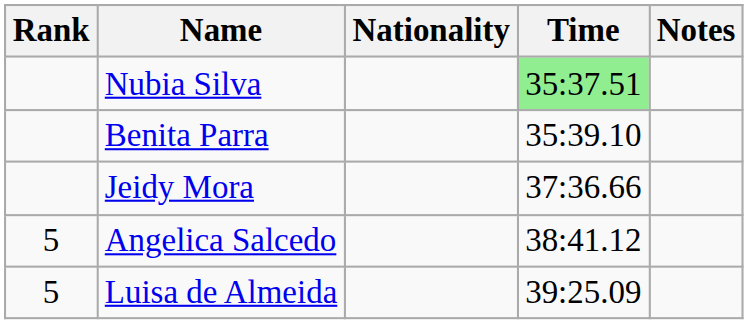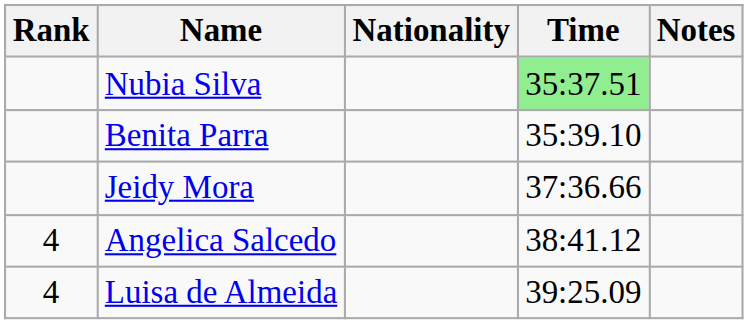 <table class="wikitable sortable" style="text-align:center">
 <tr>
 <th>Rank</th>
 <th>Name</th>
 <th>Nationality</th>
 <th>Time</th>
 <th>Notes</th>
 </tr>
 <tr>
 <td></td>
 <td align=left><a href='#'>Nubia Silva</a></td>
 <td align=left></td>
 <td style="background: lightgreen;">35:37.51</td>
 <td></td>
 </tr>
 <tr>
 <td></td>
 <td align=left><a href='#'>Benita Parra</a></td>
 <td align=left></td>
 <td>35:39.10</td>
 <td></td>
 </tr>
 <tr>
 <td></td>
 <td align=left><a href='#'>Jeidy Mora</a></td>
 <td align=left></td>
 <td>37:36.66</td>
 <td></td>
 </tr>
 <tr>
-<td>5</td>
+<td>4</td>
 <td align=left><a href='#'>Angelica Salcedo</a></td>
 <td align=left></td>
 <td>38:41.12</td>
 <td></td>
 </tr>
 <tr>
-<td>5</td>
+<td>4</td>
 <td align=left><a href='#'>Luisa de Almeida</a></td>
 <td align=left></td>
 <td>39:25.09</td>
 <td></td>
 </tr>
 </table>
